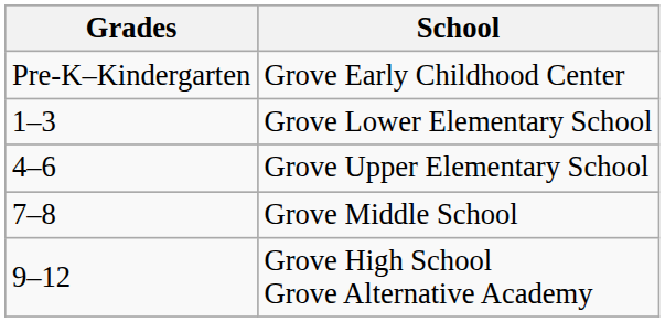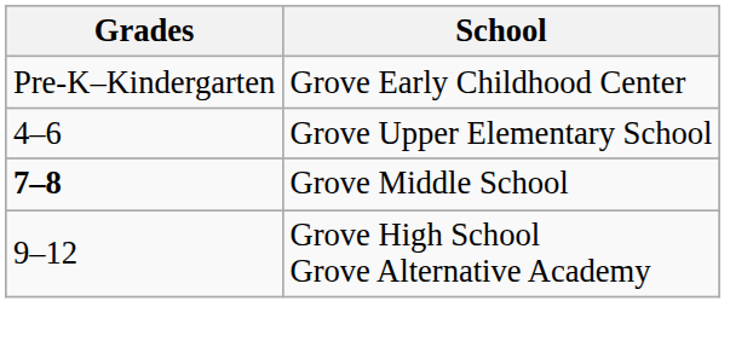 <table class="wikitable">
 <tr>
 <th>Grades</th>
 <th>School</th>
 </tr>
 <tr>
 <td>Pre-K–Kindergarten</td>
 <td>Grove Early Childhood Center</td>
 </tr>
 <tr>
-<td>1–3</td>
-<td>Grove Lower Elementary School</td>
-</tr>
-<tr>
 <td>4–6</td>
 <td>Grove Upper Elementary School</td>
 </tr>
 <tr>
-<td>7–8</td>
+<td><strong>7–8</strong></td>
 <td>Grove Middle School</td>
 </tr>
 <tr>
 <td>9–12</td>
 <td>Grove High School<br>Grove Alternative Academy</td>
 </tr>
 </table>
